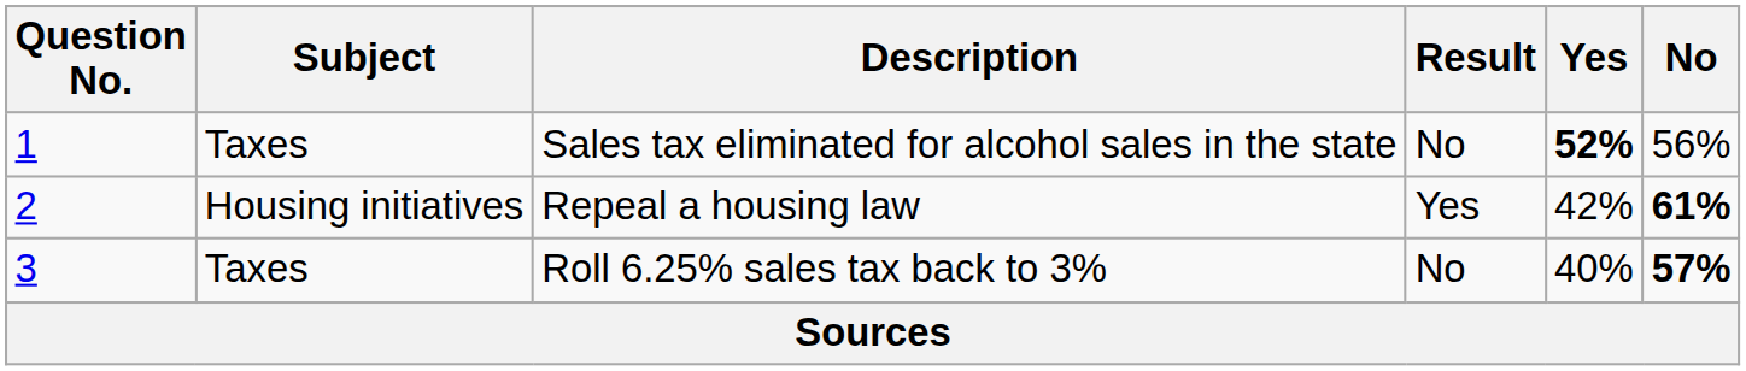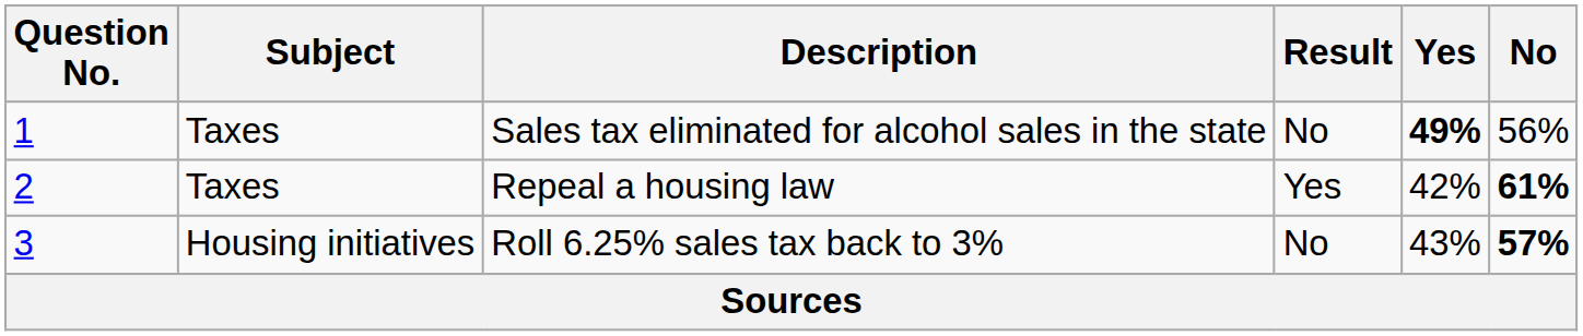 <table class="wikitable">
 <tr>
 <th>Question<br>No.</th>
 <th>Subject</th>
 <th>Description</th>
 <th>Result</th>
 <th>Yes</th>
 <th>No</th>
 </tr>
 <tr>
 <td><a href='#'>1</a></td>
 <td>Taxes</td>
 <td>Sales tax eliminated for alcohol sales in the state</td>
 <td>No</td>
-<td><strong>52%</strong></td>
+<td><strong>49%</strong></td>
 <td>56%</td>
 </tr>
 <tr>
 <td><a href='#'>2</a></td>
-<td>Housing initiatives</td>
+<td>Taxes</td>
 <td>Repeal a housing law</td>
 <td>Yes</td>
 <td>42%</td>
 <td><strong>61%</strong></td>
 </tr>
 <tr>
 <td><a href='#'>3</a></td>
-<td>Taxes</td>
+<td>Housing initiatives</td>
 <td>Roll 6.25% sales tax back to 3%</td>
 <td>No</td>
-<td>40%</td>
+<td>43%</td>
 <td><strong>57%</strong></td>
 </tr>
 <tr>
 <th colspan="6">Sources</th>
 </tr>
 </table>
